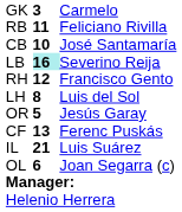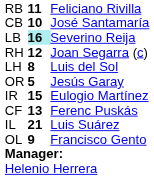 <table style="font-size: 90%" cellspacing="0" cellpadding="0" align=center>
 <tr>
 <th width="25"></th>
 <th width="25"></th>
-</tr>
-<tr>
-<td>GK</td>
-<td><strong>3</strong></td>
-<td><a href='#'>Carmelo</a></td>
 </tr>
 <tr>
 <td>RB</td>
 <td><strong>11</strong></td>
 <td><a href='#'>Feliciano Rivilla</a></td>
 </tr>
 <tr>
 <td>CB</td>
 <td><strong>10</strong></td>
 <td><a href='#'>José Santamaría</a></td>
 </tr>
 <tr>
 <td>LB</td>
 <td style="background: paleturquoise;"><strong>16</strong></td>
 <td><a href='#'>Severino Reija</a></td>
 </tr>
 <tr>
 <td>RH</td>
 <td><strong>12</strong></td>
-<td><a href='#'>Francisco Gento</a></td>
+<td><a href='#'>Joan Segarra</a> (<a href='#'>c</a>)</td>
 </tr>
 <tr>
 <td>LH</td>
 <td><strong>8</strong></td>
 <td><a href='#'>Luis del Sol</a></td>
 </tr>
 <tr>
 <td>OR</td>
 <td><strong>5</strong></td>
 <td><a href='#'>Jesús Garay</a></td>
+</tr>
+<tr>
+<td>IR</td>
+<td><strong>15</strong></td>
+<td><a href='#'>Eulogio Martínez</a></td>
 </tr>
 <tr>
 <td>CF</td>
 <td><strong>13</strong></td>
 <td><a href='#'>Ferenc Puskás</a></td>
 </tr>
 <tr>
 <td>IL</td>
 <td><strong>21</strong></td>
 <td><a href='#'>Luis Suárez</a></td>
 </tr>
 <tr>
 <td>OL</td>
-<td><strong>6</strong></td>
-<td><a href='#'>Joan Segarra</a> (<a href='#'>c</a>)</td>
+<td><strong>9</strong></td>
+<td><a href='#'>Francisco Gento</a></td>
 </tr>
 <tr>
 <td colspan="3"><strong>Manager:</strong></td>
 </tr>
 <tr>
 <td colspan="3"> <a href='#'>Helenio Herrera</a></td>
 </tr>
 </table>
